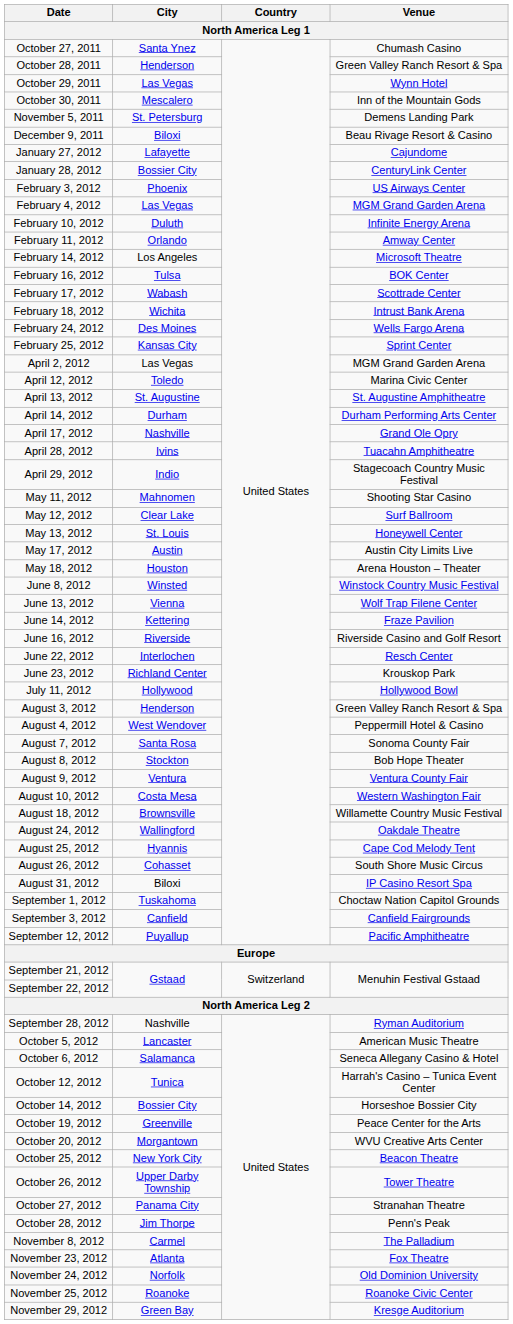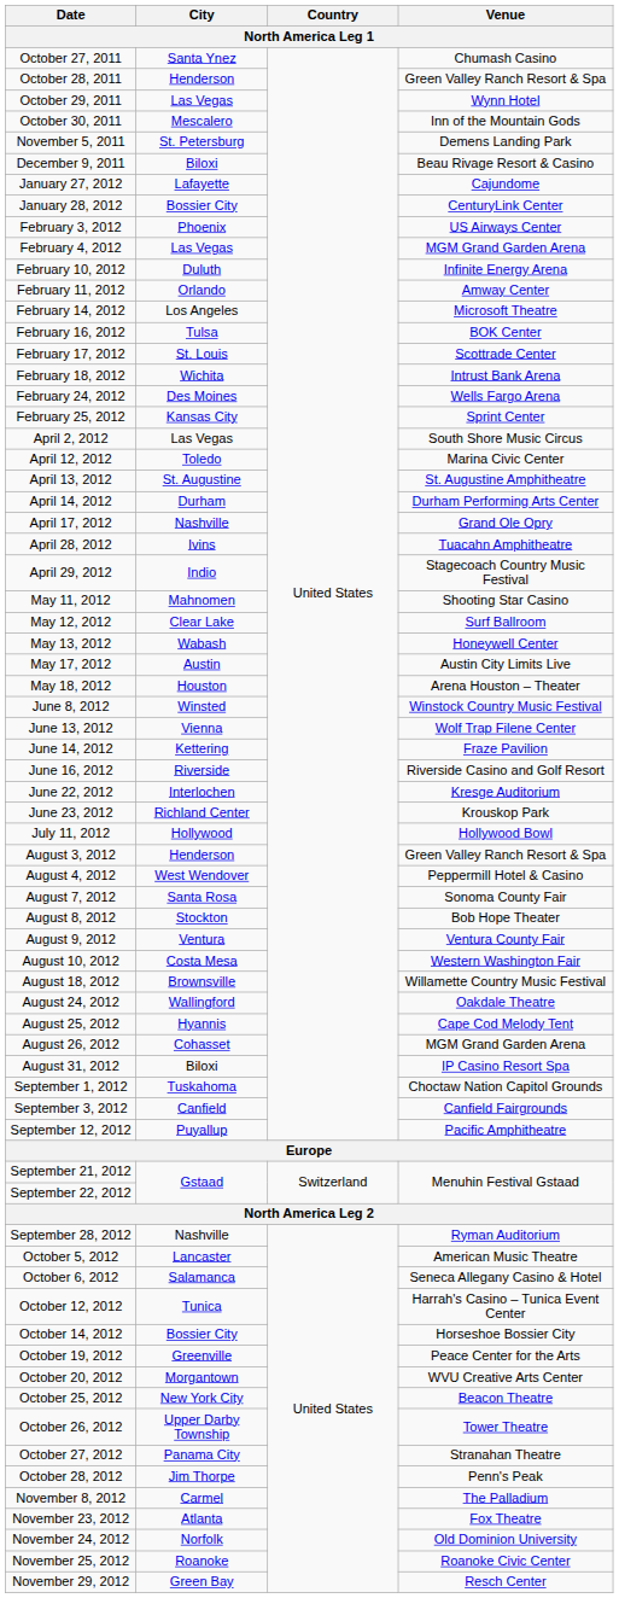 <table class="wikitable" style="text-align:center;">
 <tr>
 <th width="150">Date</th>
 <th width="150">City</th>
 <th width="150">Country</th>
 <th width="250">Venue</th>
 </tr>
 <tr>
 <th colspan="4">North America Leg 1</th>
 </tr>
 <tr>
 <td>October 27, 2011</td>
 <td><a href='#'>Santa Ynez</a></td>
 <td rowspan="51">United States</td>
 <td>Chumash Casino</td>
 </tr>
 <tr>
 <td>October 28, 2011</td>
 <td><a href='#'>Henderson</a></td>
 <td>Green Valley Ranch Resort & Spa</td>
 </tr>
 <tr>
 <td>October 29, 2011</td>
 <td><a href='#'>Las Vegas</a></td>
 <td><a href='#'>Wynn Hotel</a></td>
 </tr>
 <tr>
 <td>October 30, 2011</td>
 <td><a href='#'>Mescalero</a></td>
 <td>Inn of the Mountain Gods</td>
 </tr>
 <tr>
 <td>November 5, 2011</td>
 <td><a href='#'>St. Petersburg</a></td>
 <td>Demens Landing Park</td>
 </tr>
 <tr>
 <td>December 9, 2011</td>
 <td><a href='#'>Biloxi</a></td>
 <td>Beau Rivage Resort & Casino</td>
 </tr>
 <tr>
 <td>January 27, 2012</td>
 <td><a href='#'>Lafayette</a></td>
 <td><a href='#'>Cajundome</a></td>
 </tr>
 <tr>
 <td>January 28, 2012</td>
 <td><a href='#'>Bossier City</a></td>
 <td><a href='#'>CenturyLink Center</a></td>
 </tr>
 <tr>
 <td>February 3, 2012</td>
 <td><a href='#'>Phoenix</a></td>
 <td><a href='#'>US Airways Center</a></td>
 </tr>
 <tr>
 <td>February 4, 2012</td>
 <td><a href='#'>Las Vegas</a></td>
 <td><a href='#'>MGM Grand Garden Arena</a></td>
 </tr>
 <tr>
 <td>February 10, 2012</td>
 <td><a href='#'>Duluth</a></td>
 <td><a href='#'>Infinite Energy Arena</a></td>
 </tr>
 <tr>
 <td>February 11, 2012</td>
 <td><a href='#'>Orlando</a></td>
 <td><a href='#'>Amway Center</a></td>
 </tr>
 <tr>
 <td>February 14, 2012</td>
 <td>Los Angeles</td>
 <td><a href='#'>Microsoft Theatre</a></td>
 </tr>
 <tr>
 <td>February 16, 2012</td>
 <td><a href='#'>Tulsa</a></td>
 <td><a href='#'>BOK Center</a></td>
 </tr>
 <tr>
 <td>February 17, 2012</td>
-<td><a href='#'>Wabash</a></td>
+<td><a href='#'>St. Louis</a></td>
 <td><a href='#'>Scottrade Center</a></td>
 </tr>
 <tr>
 <td>February 18, 2012</td>
 <td><a href='#'>Wichita</a></td>
 <td><a href='#'>Intrust Bank Arena</a></td>
 </tr>
 <tr>
 <td>February 24, 2012</td>
 <td><a href='#'>Des Moines</a></td>
 <td><a href='#'>Wells Fargo Arena</a></td>
 </tr>
 <tr>
 <td>February 25, 2012</td>
 <td><a href='#'>Kansas City</a></td>
 <td><a href='#'>Sprint Center</a></td>
 </tr>
 <tr>
 <td>April 2, 2012</td>
 <td>Las Vegas</td>
-<td>MGM Grand Garden Arena</td>
+<td>South Shore Music Circus</td>
 </tr>
 <tr>
 <td>April 12, 2012</td>
 <td><a href='#'>Toledo</a></td>
 <td>Marina Civic Center</td>
 </tr>
 <tr>
 <td>April 13, 2012</td>
 <td><a href='#'>St. Augustine</a></td>
 <td><a href='#'>St. Augustine Amphitheatre</a></td>
 </tr>
 <tr>
 <td>April 14, 2012</td>
 <td><a href='#'>Durham</a></td>
 <td><a href='#'>Durham Performing Arts Center</a></td>
 </tr>
 <tr>
 <td>April 17, 2012</td>
 <td><a href='#'>Nashville</a></td>
 <td><a href='#'>Grand Ole Opry</a></td>
 </tr>
 <tr>
 <td>April 28, 2012</td>
 <td><a href='#'>Ivins</a></td>
 <td><a href='#'>Tuacahn Amphitheatre</a></td>
 </tr>
 <tr>
 <td>April 29, 2012</td>
 <td><a href='#'>Indio</a></td>
 <td>Stagecoach Country Music Festival</td>
 </tr>
 <tr>
 <td>May 11, 2012</td>
 <td><a href='#'>Mahnomen</a></td>
 <td>Shooting Star Casino</td>
 </tr>
 <tr>
 <td>May 12, 2012</td>
 <td><a href='#'>Clear Lake</a></td>
 <td><a href='#'>Surf Ballroom</a></td>
 </tr>
 <tr>
 <td>May 13, 2012</td>
-<td><a href='#'>St. Louis</a></td>
+<td><a href='#'>Wabash</a></td>
 <td><a href='#'>Honeywell Center</a></td>
 </tr>
 <tr>
 <td>May 17, 2012</td>
 <td><a href='#'>Austin</a></td>
 <td>Austin City Limits Live</td>
 </tr>
 <tr>
 <td>May 18, 2012</td>
 <td><a href='#'>Houston</a></td>
 <td>Arena Houston – Theater</td>
 </tr>
 <tr>
 <td>June 8, 2012</td>
 <td><a href='#'>Winsted</a></td>
 <td><a href='#'>Winstock Country Music Festival</a></td>
 </tr>
 <tr>
 <td>June 13, 2012</td>
 <td><a href='#'>Vienna</a></td>
 <td><a href='#'>Wolf Trap Filene Center</a></td>
 </tr>
 <tr>
 <td>June 14, 2012</td>
 <td><a href='#'>Kettering</a></td>
 <td><a href='#'>Fraze Pavilion</a></td>
 </tr>
 <tr>
 <td>June 16, 2012</td>
 <td><a href='#'>Riverside</a></td>
 <td>Riverside Casino and Golf Resort</td>
 </tr>
 <tr>
 <td>June 22, 2012</td>
 <td><a href='#'>Interlochen</a></td>
-<td><a href='#'>Resch Center</a></td>
+<td><a href='#'>Kresge Auditorium</a></td>
 </tr>
 <tr>
 <td>June 23, 2012</td>
 <td><a href='#'>Richland Center</a></td>
 <td>Krouskop Park</td>
 </tr>
 <tr>
 <td>July 11, 2012</td>
 <td><a href='#'>Hollywood</a></td>
 <td><a href='#'>Hollywood Bowl</a></td>
 </tr>
 <tr>
 <td>August 3, 2012</td>
 <td><a href='#'>Henderson</a></td>
 <td>Green Valley Ranch Resort & Spa</td>
 </tr>
 <tr>
 <td>August 4, 2012</td>
 <td><a href='#'>West Wendover</a></td>
 <td>Peppermill Hotel & Casino</td>
 </tr>
 <tr>
 <td>August 7, 2012</td>
 <td><a href='#'>Santa Rosa</a></td>
 <td>Sonoma County Fair</td>
 </tr>
 <tr>
 <td>August 8, 2012</td>
 <td><a href='#'>Stockton</a></td>
 <td>Bob Hope Theater</td>
 </tr>
 <tr>
 <td>August 9, 2012</td>
 <td><a href='#'>Ventura</a></td>
 <td><a href='#'>Ventura County Fair</a></td>
 </tr>
 <tr>
 <td>August 10, 2012</td>
 <td><a href='#'>Costa Mesa</a></td>
 <td><a href='#'>Western Washington Fair</a></td>
 </tr>
 <tr>
 <td>August 18, 2012</td>
 <td><a href='#'>Brownsville</a></td>
 <td>Willamette Country Music Festival</td>
 </tr>
 <tr>
 <td>August 24, 2012</td>
 <td><a href='#'>Wallingford</a></td>
 <td><a href='#'>Oakdale Theatre</a></td>
 </tr>
 <tr>
 <td>August 25, 2012</td>
 <td><a href='#'>Hyannis</a></td>
 <td><a href='#'>Cape Cod Melody Tent</a></td>
 </tr>
 <tr>
 <td>August 26, 2012</td>
 <td><a href='#'>Cohasset</a></td>
-<td>South Shore Music Circus</td>
+<td>MGM Grand Garden Arena</td>
 </tr>
 <tr>
 <td>August 31, 2012</td>
 <td>Biloxi</td>
 <td><a href='#'>IP Casino Resort Spa</a></td>
 </tr>
 <tr>
 <td>September 1, 2012</td>
 <td><a href='#'>Tuskahoma</a></td>
 <td>Choctaw Nation Capitol Grounds</td>
 </tr>
 <tr>
 <td>September 3, 2012</td>
 <td><a href='#'>Canfield</a></td>
 <td><a href='#'>Canfield Fairgrounds</a></td>
 </tr>
 <tr>
 <td>September 12, 2012</td>
 <td><a href='#'>Puyallup</a></td>
 <td><a href='#'>Pacific Amphitheatre</a></td>
 </tr>
 <tr>
 <th colspan="4">Europe</th>
 </tr>
 <tr>
 <td>September 21, 2012</td>
 <td rowspan="2"><a href='#'>Gstaad</a></td>
 <td rowspan="2">Switzerland</td>
 <td rowspan="2">Menuhin Festival Gstaad</td>
 </tr>
 <tr>
 <td>September 22, 2012</td>
 </tr>
 <tr>
 <th colspan="4">North America Leg 2</th>
 </tr>
 <tr>
 <td>September 28, 2012</td>
 <td>Nashville</td>
 <td rowspan="16">United States</td>
 <td><a href='#'>Ryman Auditorium</a></td>
 </tr>
 <tr>
 <td>October 5, 2012</td>
 <td><a href='#'>Lancaster</a></td>
 <td>American Music Theatre</td>
 </tr>
 <tr>
 <td>October 6, 2012</td>
 <td><a href='#'>Salamanca</a></td>
 <td>Seneca Allegany Casino & Hotel</td>
 </tr>
 <tr>
 <td>October 12, 2012</td>
 <td><a href='#'>Tunica</a></td>
 <td>Harrah's Casino – Tunica Event Center</td>
 </tr>
 <tr>
 <td>October 14, 2012</td>
 <td><a href='#'>Bossier City</a></td>
 <td>Horseshoe Bossier City</td>
 </tr>
 <tr>
 <td>October 19, 2012</td>
 <td><a href='#'>Greenville</a></td>
 <td>Peace Center for the Arts</td>
 </tr>
 <tr>
 <td>October 20, 2012</td>
 <td><a href='#'>Morgantown</a></td>
 <td>WVU Creative Arts Center</td>
 </tr>
 <tr>
 <td>October 25, 2012</td>
 <td><a href='#'>New York City</a></td>
 <td><a href='#'>Beacon Theatre</a></td>
 </tr>
 <tr>
 <td>October 26, 2012</td>
 <td><a href='#'>Upper Darby Township</a></td>
 <td><a href='#'>Tower Theatre</a></td>
 </tr>
 <tr>
 <td>October 27, 2012</td>
 <td><a href='#'>Panama City</a></td>
 <td>Stranahan Theatre</td>
 </tr>
 <tr>
 <td>October 28, 2012</td>
 <td><a href='#'>Jim Thorpe</a></td>
 <td>Penn's Peak</td>
 </tr>
 <tr>
 <td>November 8, 2012</td>
 <td><a href='#'>Carmel</a></td>
 <td><a href='#'>The Palladium</a></td>
 </tr>
 <tr>
 <td>November 23, 2012</td>
 <td><a href='#'>Atlanta</a></td>
 <td><a href='#'>Fox Theatre</a></td>
 </tr>
 <tr>
 <td>November 24, 2012</td>
 <td><a href='#'>Norfolk</a></td>
 <td><a href='#'>Old Dominion University</a></td>
 </tr>
 <tr>
 <td>November 25, 2012</td>
 <td><a href='#'>Roanoke</a></td>
 <td><a href='#'>Roanoke Civic Center</a></td>
 </tr>
 <tr>
 <td>November 29, 2012</td>
 <td><a href='#'>Green Bay</a></td>
-<td><a href='#'>Kresge Auditorium</a></td>
+<td><a href='#'>Resch Center</a></td>
 </tr>
 </table>
